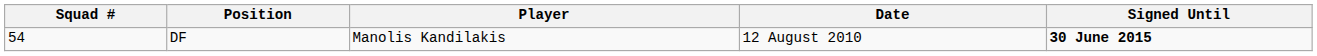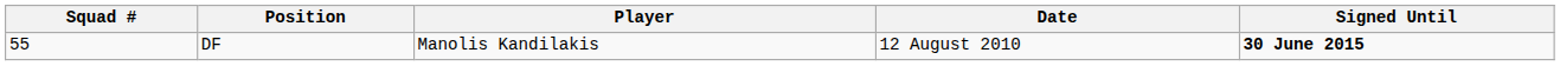 <table class="wikitable sortable" style="width:90%; text-align:center; font-size:95%; text-align:left;">
 <tr>
 <th><strong>Squad #</strong></th>
 <th><strong>Position</strong></th>
 <th><strong>Player</strong></th>
 <th><strong>Date</strong></th>
 <th><strong>Signed Until</strong></th>
 </tr>
 <tr>
-<td>54</td>
+<td>55</td>
 <td>DF</td>
 <td> Manolis Kandilakis</td>
 <td>12 August 2010</td>
 <td><strong>30 June 2015</strong></td>
 </tr>
 </table>
